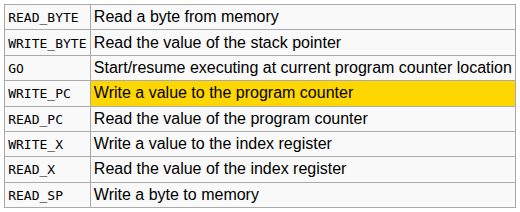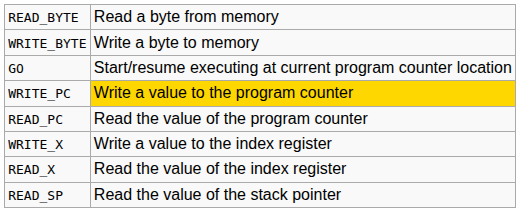 <table class="wikitable">
 <tr>
 <td><code>READ_BYTE</code></td>
 <td>Read a byte from memory</td>
 </tr>
 <tr>
 <td><code>WRITE_BYTE</code></td>
-<td>Read the value of the stack pointer</td>
+<td>Write a byte to memory</td>
 </tr>
 <tr>
 <td><code>GO</code></td>
 <td>Start/resume executing at current program counter location</td>
 </tr>
 <tr>
 <td><code>WRITE_PC</code></td>
 <td style="background: gold;">Write a value to the program counter</td>
 </tr>
 <tr>
 <td><code>READ_PC</code></td>
 <td>Read the value of the program counter</td>
 </tr>
 <tr>
 <td><code>WRITE_X</code></td>
 <td>Write a value to the index register</td>
 </tr>
 <tr>
 <td><code>READ_X</code></td>
 <td>Read the value of the index register</td>
 </tr>
 <tr>
 <td><code>READ_SP</code></td>
-<td>Write a byte to memory</td>
+<td>Read the value of the stack pointer</td>
 </tr>
 </table>
